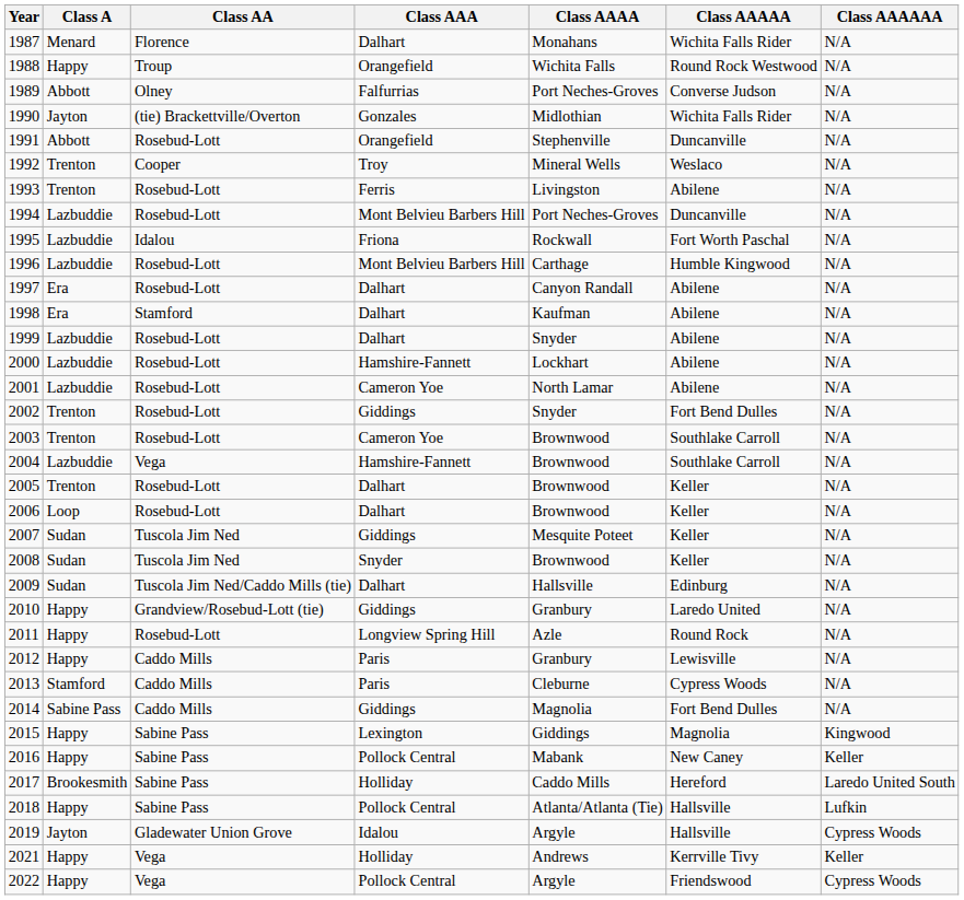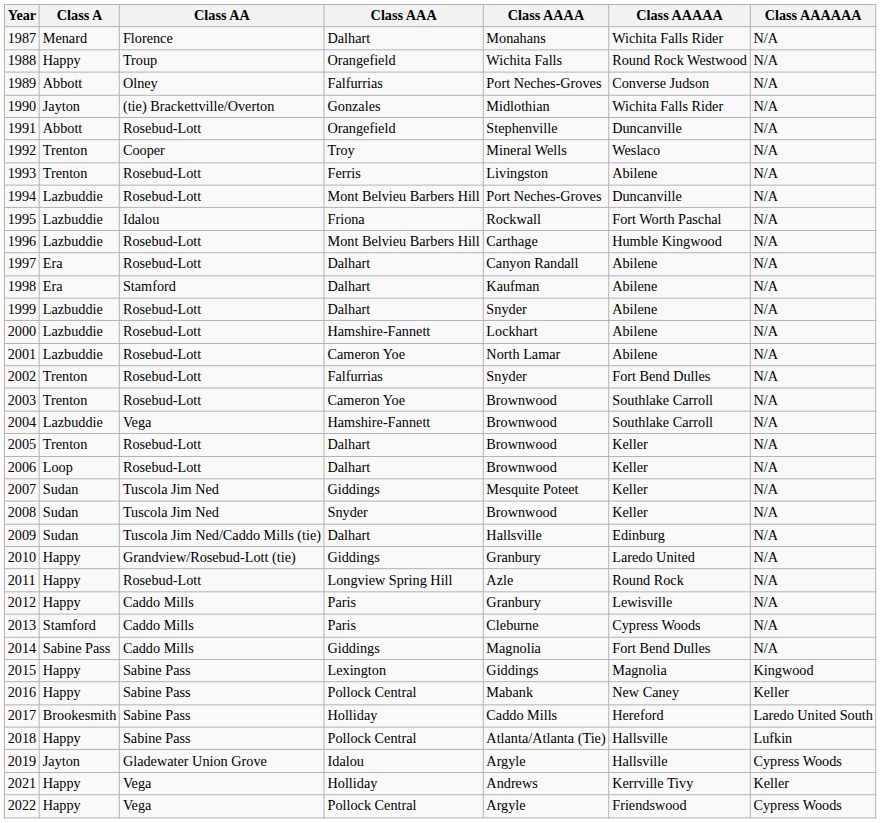 <table class="wikitable sortable">
 <tr>
 <th>Year</th>
 <th>Class A</th>
 <th>Class AA</th>
 <th>Class AAA</th>
 <th>Class AAAA</th>
 <th>Class AAAAA</th>
 <th>Class AAAAAA</th>
 </tr>
 <tr>
 <td>1987</td>
 <td>Menard</td>
 <td>Florence</td>
 <td>Dalhart</td>
 <td>Monahans</td>
 <td>Wichita Falls Rider</td>
 <td>N/A</td>
 </tr>
 <tr>
 <td>1988</td>
 <td>Happy</td>
 <td>Troup</td>
 <td>Orangefield</td>
 <td>Wichita Falls</td>
 <td>Round Rock Westwood</td>
 <td>N/A</td>
 </tr>
 <tr>
 <td>1989</td>
 <td>Abbott</td>
 <td>Olney</td>
 <td>Falfurrias</td>
 <td>Port Neches-Groves</td>
 <td>Converse Judson</td>
 <td>N/A</td>
 </tr>
 <tr>
 <td>1990</td>
 <td>Jayton</td>
 <td>(tie) Brackettville/Overton</td>
 <td>Gonzales</td>
 <td>Midlothian</td>
 <td>Wichita Falls Rider</td>
 <td>N/A</td>
 </tr>
 <tr>
 <td>1991</td>
 <td>Abbott</td>
 <td>Rosebud-Lott</td>
 <td>Orangefield</td>
 <td>Stephenville</td>
 <td>Duncanville</td>
 <td>N/A</td>
 </tr>
 <tr>
 <td>1992</td>
 <td>Trenton</td>
 <td>Cooper</td>
 <td>Troy</td>
 <td>Mineral Wells</td>
 <td>Weslaco</td>
 <td>N/A</td>
 </tr>
 <tr>
 <td>1993</td>
 <td>Trenton</td>
 <td>Rosebud-Lott</td>
 <td>Ferris</td>
 <td>Livingston</td>
 <td>Abilene</td>
 <td>N/A</td>
 </tr>
 <tr>
 <td>1994</td>
 <td>Lazbuddie</td>
 <td>Rosebud-Lott</td>
 <td>Mont Belvieu Barbers Hill</td>
 <td>Port Neches-Groves</td>
 <td>Duncanville</td>
 <td>N/A</td>
 </tr>
 <tr>
 <td>1995</td>
 <td>Lazbuddie</td>
 <td>Idalou</td>
 <td>Friona</td>
 <td>Rockwall</td>
 <td>Fort Worth Paschal</td>
 <td>N/A</td>
 </tr>
 <tr>
 <td>1996</td>
 <td>Lazbuddie</td>
 <td>Rosebud-Lott</td>
 <td>Mont Belvieu Barbers Hill</td>
 <td>Carthage</td>
 <td>Humble Kingwood</td>
 <td>N/A</td>
 </tr>
 <tr>
 <td>1997</td>
 <td>Era</td>
 <td>Rosebud-Lott</td>
 <td>Dalhart</td>
 <td>Canyon Randall</td>
 <td>Abilene</td>
 <td>N/A</td>
 </tr>
 <tr>
 <td>1998</td>
 <td>Era</td>
 <td>Stamford</td>
 <td>Dalhart</td>
 <td>Kaufman</td>
 <td>Abilene</td>
 <td>N/A</td>
 </tr>
 <tr>
 <td>1999</td>
 <td>Lazbuddie</td>
 <td>Rosebud-Lott</td>
 <td>Dalhart</td>
 <td>Snyder</td>
 <td>Abilene</td>
 <td>N/A</td>
 </tr>
 <tr>
 <td>2000</td>
 <td>Lazbuddie</td>
 <td>Rosebud-Lott</td>
 <td>Hamshire-Fannett</td>
 <td>Lockhart</td>
 <td>Abilene</td>
 <td>N/A</td>
 </tr>
 <tr>
 <td>2001</td>
 <td>Lazbuddie</td>
 <td>Rosebud-Lott</td>
 <td>Cameron Yoe</td>
 <td>North Lamar</td>
 <td>Abilene</td>
 <td>N/A</td>
 </tr>
 <tr>
 <td>2002</td>
 <td>Trenton</td>
 <td>Rosebud-Lott</td>
-<td>Giddings</td>
+<td>Falfurrias</td>
 <td>Snyder</td>
 <td>Fort Bend Dulles</td>
 <td>N/A</td>
 </tr>
 <tr>
 <td>2003</td>
 <td>Trenton</td>
 <td>Rosebud-Lott</td>
 <td>Cameron Yoe</td>
 <td>Brownwood</td>
 <td>Southlake Carroll</td>
 <td>N/A</td>
 </tr>
 <tr>
 <td>2004</td>
 <td>Lazbuddie</td>
 <td>Vega</td>
 <td>Hamshire-Fannett</td>
 <td>Brownwood</td>
 <td>Southlake Carroll</td>
 <td>N/A</td>
 </tr>
 <tr>
 <td>2005</td>
 <td>Trenton</td>
 <td>Rosebud-Lott</td>
 <td>Dalhart</td>
 <td>Brownwood</td>
 <td>Keller</td>
 <td>N/A</td>
 </tr>
 <tr>
 <td>2006</td>
 <td>Loop</td>
 <td>Rosebud-Lott</td>
 <td>Dalhart</td>
 <td>Brownwood</td>
 <td>Keller</td>
 <td>N/A</td>
 </tr>
 <tr>
 <td>2007</td>
 <td>Sudan</td>
 <td>Tuscola Jim Ned</td>
 <td>Giddings</td>
 <td>Mesquite Poteet</td>
 <td>Keller</td>
 <td>N/A</td>
 </tr>
 <tr>
 <td>2008</td>
 <td>Sudan</td>
 <td>Tuscola Jim Ned</td>
 <td>Snyder</td>
 <td>Brownwood</td>
 <td>Keller</td>
 <td>N/A</td>
 </tr>
 <tr>
 <td>2009</td>
 <td>Sudan</td>
 <td>Tuscola Jim Ned/Caddo Mills (tie)</td>
 <td>Dalhart</td>
 <td>Hallsville</td>
 <td>Edinburg</td>
 <td>N/A</td>
 </tr>
 <tr>
 <td>2010</td>
 <td>Happy</td>
 <td>Grandview/Rosebud-Lott (tie)</td>
 <td>Giddings</td>
 <td>Granbury</td>
 <td>Laredo United</td>
 <td>N/A</td>
 </tr>
 <tr>
 <td>2011</td>
 <td>Happy</td>
 <td>Rosebud-Lott</td>
 <td>Longview Spring Hill</td>
 <td>Azle</td>
 <td>Round Rock</td>
 <td>N/A</td>
 </tr>
 <tr>
 <td>2012</td>
 <td>Happy</td>
 <td>Caddo Mills</td>
 <td>Paris</td>
 <td>Granbury</td>
 <td>Lewisville</td>
 <td>N/A</td>
 </tr>
 <tr>
 <td>2013</td>
 <td>Stamford</td>
 <td>Caddo Mills</td>
 <td>Paris</td>
 <td>Cleburne</td>
 <td>Cypress Woods</td>
 <td>N/A</td>
 </tr>
 <tr>
 <td>2014</td>
 <td>Sabine Pass</td>
 <td>Caddo Mills</td>
 <td>Giddings</td>
 <td>Magnolia</td>
 <td>Fort Bend Dulles</td>
 <td>N/A</td>
 </tr>
 <tr>
 <td>2015</td>
 <td>Happy</td>
 <td>Sabine Pass</td>
 <td>Lexington</td>
 <td>Giddings</td>
 <td>Magnolia</td>
 <td>Kingwood</td>
 </tr>
 <tr>
 <td>2016</td>
 <td>Happy</td>
 <td>Sabine Pass</td>
 <td>Pollock Central</td>
 <td>Mabank</td>
 <td>New Caney</td>
 <td>Keller</td>
 </tr>
 <tr>
 <td>2017</td>
 <td>Brookesmith</td>
 <td>Sabine Pass</td>
 <td>Holliday</td>
 <td>Caddo Mills</td>
 <td>Hereford</td>
 <td>Laredo United South</td>
 </tr>
 <tr>
 <td>2018</td>
 <td>Happy</td>
 <td>Sabine Pass</td>
 <td>Pollock Central</td>
 <td>Atlanta/Atlanta (Tie)</td>
 <td>Hallsville</td>
 <td>Lufkin</td>
 </tr>
 <tr>
 <td>2019</td>
 <td>Jayton</td>
 <td>Gladewater Union Grove</td>
 <td>Idalou</td>
 <td>Argyle</td>
 <td>Hallsville</td>
 <td>Cypress Woods</td>
 </tr>
 <tr>
 <td>2021</td>
 <td>Happy</td>
 <td>Vega</td>
 <td>Holliday</td>
 <td>Andrews</td>
 <td>Kerrville Tivy</td>
 <td>Keller</td>
 </tr>
 <tr>
 <td>2022</td>
 <td>Happy</td>
 <td>Vega</td>
 <td>Pollock Central</td>
 <td>Argyle</td>
 <td>Friendswood</td>
 <td>Cypress Woods</td>
 </tr>
 </table>
